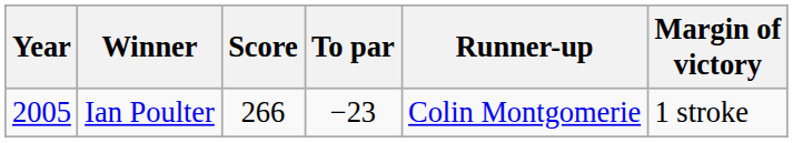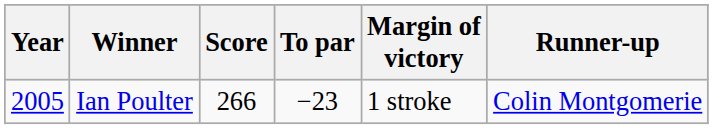 <table class=wikitable style="font-size:95%">
 <tr>
 <th>Year</th>
 <th>Winner</th>
 <th>Score</th>
 <th>To par</th>
+<th>Margin of<br>victory</th>
 <th>Runner-up</th>
-<th>Margin of<br>victory</th>
 </tr>
 <tr>
 <td><a href='#'>2005</a></td>
 <td> <a href='#'>Ian Poulter</a></td>
 <td align=center>266</td>
 <td align=center>−23</td>
+<td>1 stroke</td>
 <td> <a href='#'>Colin Montgomerie</a></td>
-<td>1 stroke</td>
 </tr>
 </table>
